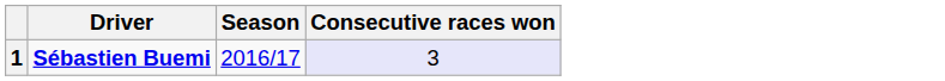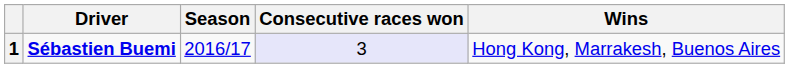 <table class="wikitable" style="text-align:center">
 <tr>
 <th></th>
 <th>Driver</th>
 <th>Season</th>
 <th>Consecutive races won</th>
+<th>Wins</th>
 </tr>
 <tr>
 <th>1</th>
 <td align=left> <strong><a href='#'>Sébastien Buemi</a></strong></td>
 <td><a href='#'>2016/17</a></td>
 <td style="background: lavender;">3</td>
+<td><a href='#'>Hong Kong</a>, <a href='#'>Marrakesh</a>, <a href='#'>Buenos Aires</a></td>
 </tr>
 </table>
